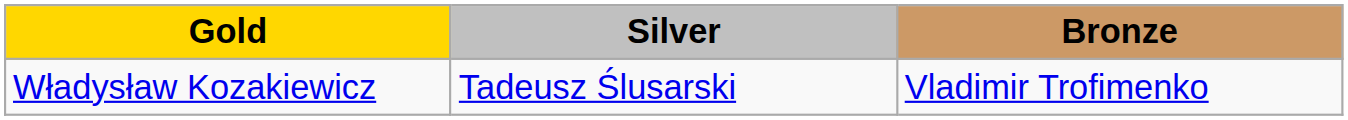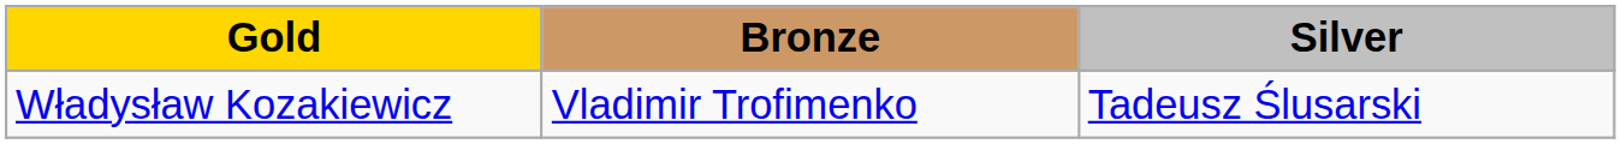 <table class="wikitable" style="text-align:left">
 <tr align="center">
 <td width=200 bgcolor=gold><strong>Gold</strong></td>
+<td width=200 bgcolor=CC9966><strong>Bronze</strong></td>
 <td width=200 bgcolor=silver><strong>Silver</strong></td>
-<td width=200 bgcolor=CC9966><strong>Bronze</strong></td>
 </tr>
 <tr>
 <td><a href='#'>Władysław Kozakiewicz</a><br><em></em></td>
+<td><a href='#'>Vladimir Trofimenko</a><br><em></em></td>
 <td><a href='#'>Tadeusz Ślusarski</a><br><em></em></td>
-<td><a href='#'>Vladimir Trofimenko</a><br><em></em></td>
 </tr>
 </table>
